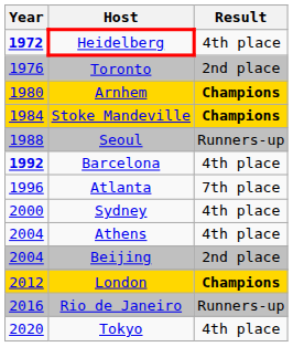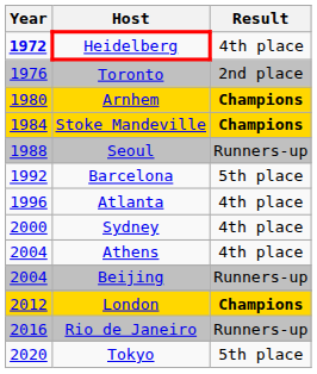 <table class="wikitable" style="text-align: center;">
 <tr>
 <th>Year</th>
 <th>Host</th>
 <th>Result</th>
 </tr>
 <tr>
 <td><strong><a href='#'>1972</a></strong></td>
 <td style="border: 3px solid red"><a href='#'>Heidelberg</a> </td>
 <td>4th place</td>
 </tr>
 <tr>
 <td style="background:silver;"><a href='#'>1976</a></td>
 <td style="background:silver;"><a href='#'>Toronto</a> </td>
 <td style="background:silver;">2nd place</td>
 </tr>
 <tr>
 <td style="background:gold;"><a href='#'>1980</a></td>
 <td style="background:gold;"><a href='#'>Arnhem</a> </td>
 <td style="background:gold;"><strong>Champions</strong></td>
 </tr>
 <tr>
 <td style="background:gold;"><a href='#'>1984</a></td>
 <td style="background:gold;"><a href='#'>Stoke Mandeville</a> </td>
 <td style="background:gold;"><strong>Champions</strong></td>
 </tr>
 <tr>
 <td style="background:silver;"><a href='#'>1988</a></td>
 <td style="background:silver;"><a href='#'>Seoul</a> </td>
 <td style="background:silver;">Runners-up</td>
 </tr>
 <tr>
-<td><strong><a href='#'>1992</a></strong></td>
+<td><a href='#'>1992</a></td>
 <td><a href='#'>Barcelona</a> </td>
-<td>4th place</td>
+<td>5th place</td>
 </tr>
 <tr>
 <td><a href='#'>1996</a></td>
 <td><a href='#'>Atlanta</a> </td>
-<td>7th place</td>
+<td>4th place </td>
 </tr>
 <tr>
 <td><a href='#'>2000</a></td>
 <td><a href='#'>Sydney</a> </td>
 <td>4th place</td>
 </tr>
 <tr>
 <td><a href='#'>2004</a></td>
 <td><a href='#'>Athens</a> </td>
 <td>4th place</td>
 </tr>
 <tr>
 <td style="background:silver;"><a href='#'>2004</a></td>
 <td style="background:silver;"><a href='#'>Beijing</a> </td>
-<td style="background:silver;">2nd place</td>
+<td style="background:silver;">Runners-up</td>
 </tr>
 <tr>
 </tr>
 <tr>
 <td style="background:gold;"><a href='#'>2012</a></td>
 <td style="background:gold;"><a href='#'>London</a> </td>
 <td style="background:gold;"><strong>Champions</strong></td>
 </tr>
 <tr>
 <td style="background:silver;"><a href='#'>2016</a></td>
 <td style="background:silver;"><a href='#'>Rio de Janeiro</a> </td>
 <td style="background:silver;">Runners-up</td>
 </tr>
 <tr>
 <td><a href='#'>2020</a></td>
 <td><a href='#'>Tokyo</a> </td>
-<td>4th place </td>
+<td>5th place</td>
 </tr>
 </table>
